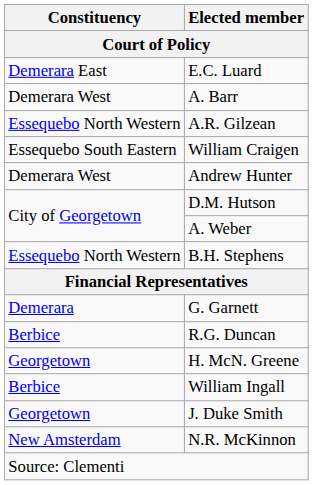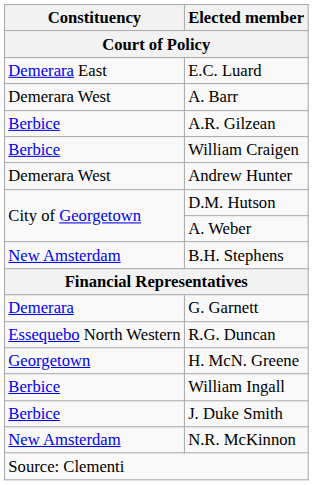 <table class=wikitable>
 <tr>
 <th>Constituency</th>
 <th>Elected member</th>
 </tr>
 <tr>
 <th colspan=2>Court of Policy</th>
 </tr>
 <tr>
 <td><a href='#'>Demerara</a> East</td>
 <td>E.C. Luard</td>
 </tr>
 <tr>
 <td>Demerara West</td>
 <td>A. Barr</td>
 </tr>
 <tr>
-<td><a href='#'>Essequebo</a> North Western</td>
+<td><a href='#'>Berbice</a></td>
 <td>A.R. Gilzean</td>
 </tr>
 <tr>
-<td>Essequebo South Eastern</td>
+<td><a href='#'>Berbice</a></td>
 <td>William Craigen</td>
 </tr>
 <tr>
 <td>Demerara West</td>
 <td>Andrew Hunter</td>
 </tr>
 <tr>
 <td rowspan=2>City of <a href='#'>Georgetown</a></td>
 <td>D.M. Hutson</td>
 </tr>
 <tr>
 <td>A. Weber</td>
 </tr>
 <tr>
-<td><a href='#'>Essequebo</a> North Western</td>
+<td><a href='#'>New Amsterdam</a></td>
 <td>B.H. Stephens</td>
 </tr>
 <tr>
 <th colspan=2>Financial Representatives</th>
 </tr>
 <tr>
 <td><a href='#'>Demerara</a></td>
 <td>G. Garnett</td>
 </tr>
 <tr>
-<td><a href='#'>Berbice</a></td>
+<td><a href='#'>Essequebo</a> North Western</td>
 <td>R.G. Duncan</td>
 </tr>
 <tr>
 <td><a href='#'>Georgetown</a></td>
 <td>H. McN. Greene</td>
 </tr>
 <tr>
 <td><a href='#'>Berbice</a></td>
 <td>William Ingall</td>
 </tr>
 <tr>
-<td><a href='#'>Georgetown</a></td>
+<td><a href='#'>Berbice</a></td>
 <td>J. Duke Smith</td>
 </tr>
 <tr>
 <td><a href='#'>New Amsterdam</a></td>
 <td>N.R. McKinnon</td>
 </tr>
 <tr>
 <td align=left colspan=4>Source: Clementi</td>
 </tr>
 </table>
